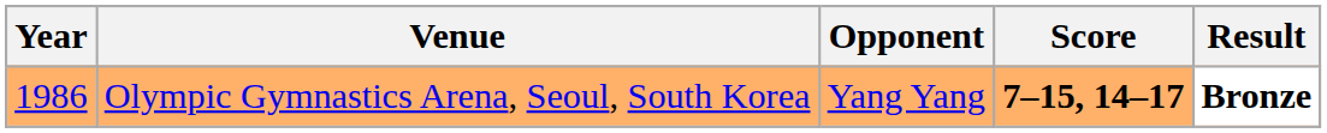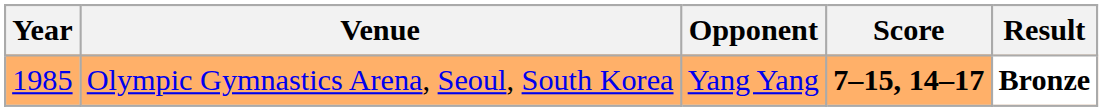 <table class="sortable wikitable" style="font-size: 90%;">
 <tr>
 <th>Year</th>
 <th>Venue</th>
 <th>Opponent</th>
 <th>Score</th>
 <th>Result</th>
 </tr>
 <tr style="background:#FFB069">
-<td align="center"><a href='#'>1986</a></td>
+<td align="center"><a href='#'>1985</a></td>
 <td align="left"><a href='#'>Olympic Gymnastics Arena</a>, <a href='#'>Seoul</a>, <a href='#'>South Korea</a></td>
 <td align="left"> <a href='#'>Yang Yang</a></td>
 <td align="left"><strong>7–15, 14–17</strong></td>
 <td style="text-align:left; background:white"> <strong>Bronze</strong></td>
 </tr>
 </table>
